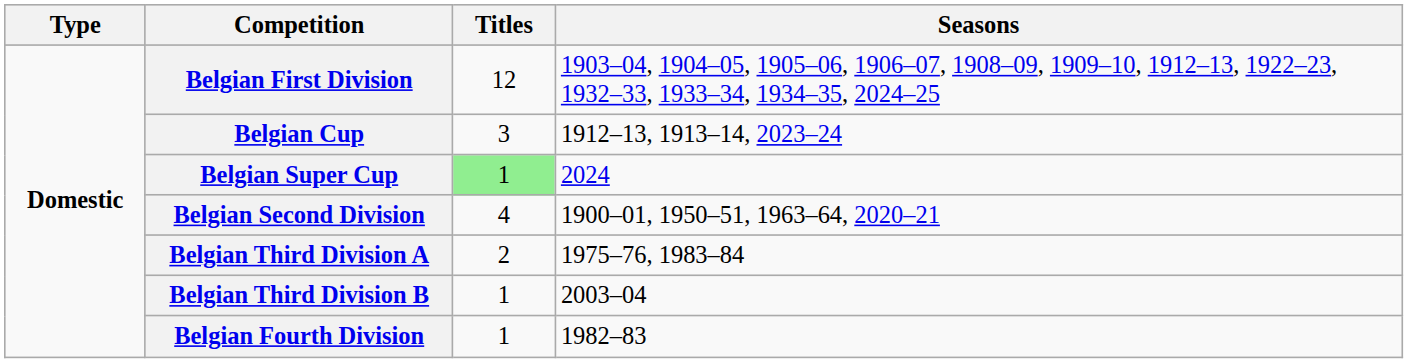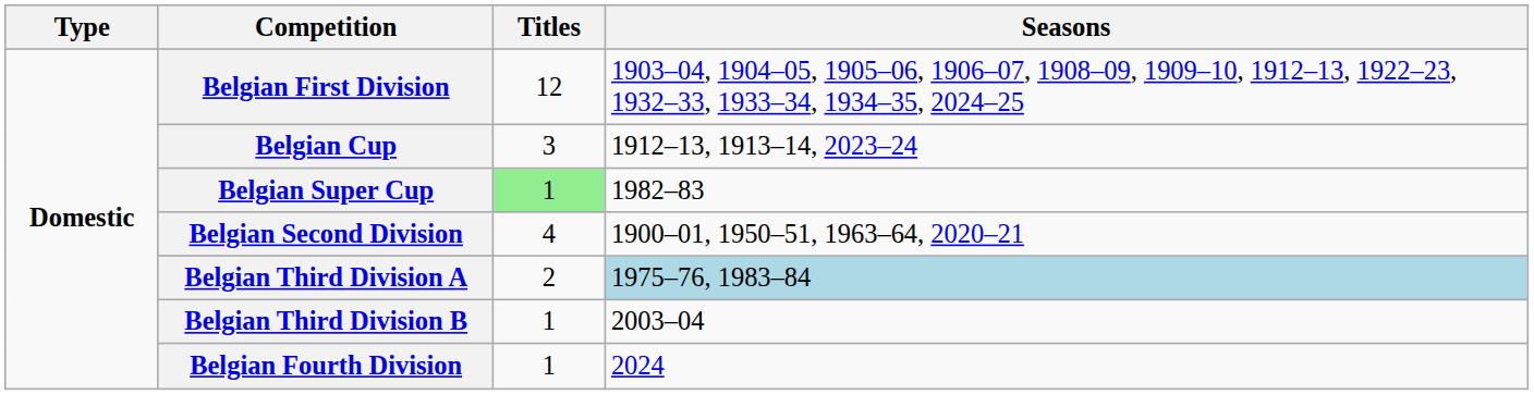 <table class="wikitable plainrowheaders" style="font-size:95%; text-align:center;">
 <tr>
 <th style="width: 1%;">Type</th>
 <th style="width: 5%;">Competition</th>
 <th style="width: 1%;">Titles</th>
 <th style="width: 18%;">Seasons</th>
 </tr>
 <tr>
 <td rowspan="7"><strong>Domestic</strong></td>
 <th scope=col><a href='#'>Belgian First Division</a></th>
 <td align="center" style="text-align:center;">12</td>
 <td align="left"><a href='#'>1903–04</a>, <a href='#'>1904–05</a>, <a href='#'>1905–06</a>, <a href='#'>1906–07</a>, <a href='#'>1908–09</a>, <a href='#'>1909–10</a>, <a href='#'>1912–13</a>, <a href='#'>1922–23</a>, <a href='#'>1932–33</a>, <a href='#'>1933–34</a>, <a href='#'>1934–35</a>, <a href='#'>2024–25</a></td>
 </tr>
 <tr>
 <th scope=col><a href='#'>Belgian Cup</a></th>
 <td align="center" style="text-align:center;">3</td>
 <td align="left">1912–13, 1913–14, <a href='#'>2023–24</a></td>
 </tr>
 <tr>
 <th scope=col><a href='#'>Belgian Super Cup</a></th>
 <td align="center" style="background: lightgreen; text-align:center;">1</td>
-<td align="left"><a href='#'>2024</a></td>
+<td align="left">1982–83</td>
 </tr>
 <tr>
 <th scope=col><a href='#'>Belgian Second Division</a></th>
 <td align="center">4</td>
 <td align="left">1900–01, 1950–51, 1963–64, <a href='#'>2020–21</a></td>
 </tr>
 <tr>
 <th scope=col><a href='#'>Belgian Third Division A</a></th>
 <td align="center" style="text-align:center;">2</td>
-<td align="left">1975–76, 1983–84</td>
+<td align="left" style="background: lightblue;">1975–76, 1983–84</td>
 </tr>
 <tr>
 <th scope=col><a href='#'>Belgian Third Division B</a></th>
 <td align="center" style="text-align:center;">1</td>
 <td align="left">2003–04</td>
 </tr>
 <tr>
 <th scope=col><a href='#'>Belgian Fourth Division</a></th>
 <td align="center">1</td>
-<td align="left">1982–83</td>
+<td align="left"><a href='#'>2024</a></td>
 </tr>
 </table>
